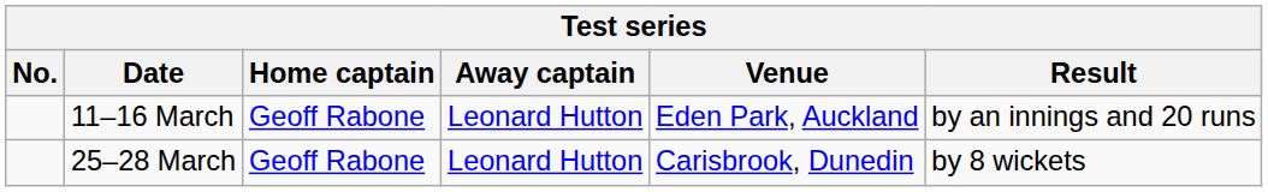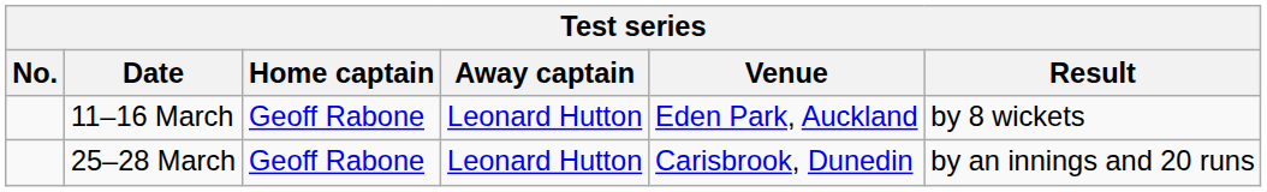 <table class="wikitable">
 <tr>
 <th colspan="9">Test series</th>
 </tr>
 <tr>
 <th>No.</th>
 <th>Date</th>
 <th>Home captain</th>
 <th>Away captain</th>
 <th>Venue</th>
 <th>Result</th>
 </tr>
 <tr>
 <td></td>
 <td>11–16 March</td>
 <td><a href='#'>Geoff Rabone</a></td>
 <td><a href='#'>Leonard Hutton</a></td>
 <td><a href='#'>Eden Park</a>, <a href='#'>Auckland</a></td>
-<td> by an innings and 20 runs</td>
+<td> by 8 wickets</td>
 </tr>
 <tr>
 <td></td>
 <td>25–28 March</td>
 <td><a href='#'>Geoff Rabone</a></td>
 <td><a href='#'>Leonard Hutton</a></td>
 <td><a href='#'>Carisbrook</a>, <a href='#'>Dunedin</a></td>
-<td> by 8 wickets</td>
+<td> by an innings and 20 runs</td>
 </tr>
 </table>
